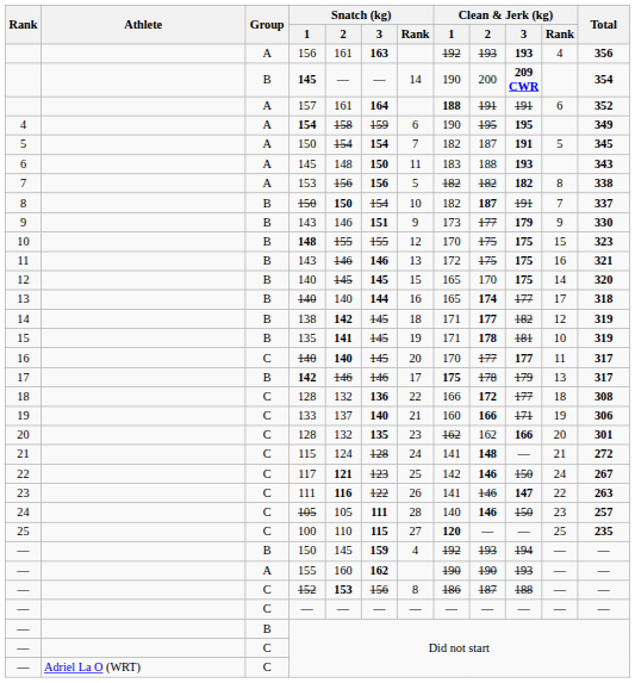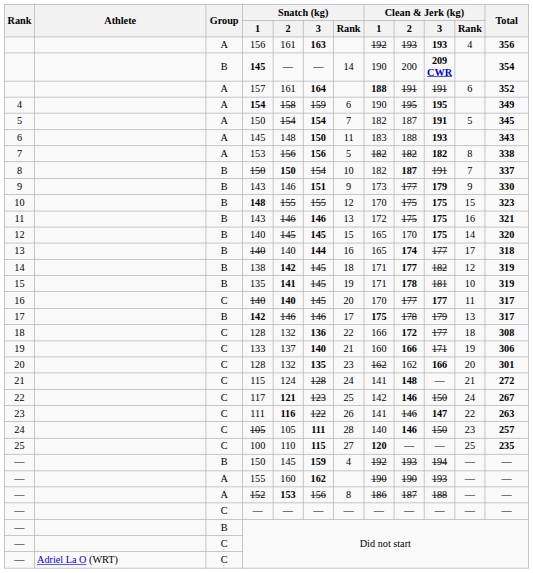 <table class = "wikitable" style="text-align:center;">
 <tr>
 <th rowspan=2 width=40>Rank</th>
 <th rowspan=2 width=260>Athlete</th>
 <th rowspan=2 width=50>Group</th>
 <th colspan=4>Snatch (kg)</th>
 <th colspan=4>Clean & Jerk (kg)</th>
 <th rowspan=2 width=60>Total</th>
 </tr>
 <tr>
 <th width=40>1</th>
 <th width=40>2</th>
 <th width=40>3</th>
 <th width=40>Rank</th>
 <th width=40>1</th>
 <th width=40>2</th>
 <th width=40>3</th>
 <th width=40>Rank</th>
 </tr>
 <tr>
 <td></td>
 <td align=left></td>
 <td>A</td>
 <td>156</td>
 <td>161</td>
 <td><strong>163</strong></td>
 <td></td>
 <td><s>192</s></td>
 <td><s>193</s></td>
 <td><strong>193</strong></td>
 <td>4</td>
 <td><strong>356</strong></td>
 </tr>
 <tr>
 <td></td>
 <td align=left></td>
 <td>B</td>
 <td><strong>145</strong></td>
 <td>—</td>
 <td>—</td>
 <td>14</td>
 <td>190</td>
 <td>200</td>
 <td><strong>209  <a href='#'>CWR</a></strong></td>
 <td></td>
 <td><strong>354</strong></td>
 </tr>
 <tr>
 <td></td>
 <td align=left></td>
 <td>A</td>
 <td>157</td>
 <td>161</td>
 <td><strong>164</strong></td>
 <td></td>
 <td><strong>188</strong></td>
 <td><s>191</s></td>
 <td><s>191</s></td>
 <td>6</td>
 <td><strong>352</strong></td>
 </tr>
 <tr>
 <td>4</td>
 <td align=left></td>
 <td>A</td>
 <td><strong>154</strong></td>
 <td><s>158</s></td>
 <td><s>159</s></td>
 <td>6</td>
 <td>190</td>
 <td><s>195</s></td>
 <td><strong>195</strong></td>
 <td></td>
 <td><strong>349</strong></td>
 </tr>
 <tr>
 <td>5</td>
 <td align=left></td>
 <td>A</td>
 <td>150</td>
 <td><s>154</s></td>
 <td><strong>154</strong></td>
 <td>7</td>
 <td>182</td>
 <td>187</td>
 <td><strong>191</strong></td>
 <td>5</td>
 <td><strong>345</strong></td>
 </tr>
 <tr>
 <td>6</td>
 <td align=left></td>
 <td>A</td>
 <td>145</td>
 <td>148</td>
 <td><strong>150</strong></td>
 <td>11</td>
 <td>183</td>
 <td>188</td>
 <td><strong>193</strong></td>
 <td></td>
 <td><strong>343</strong></td>
 </tr>
 <tr>
 <td>7</td>
 <td align=left></td>
 <td>A</td>
 <td>153</td>
 <td><s>156</s></td>
 <td><strong>156</strong></td>
 <td>5</td>
 <td><s>182</s></td>
 <td><s>182</s></td>
 <td><strong>182</strong></td>
 <td>8</td>
 <td><strong>338</strong></td>
 </tr>
 <tr>
 <td>8</td>
 <td align=left></td>
 <td>B</td>
 <td><s>150</s></td>
 <td><strong>150</strong></td>
 <td><s>154</s></td>
 <td>10</td>
 <td>182</td>
 <td><strong>187</strong></td>
 <td><s>191</s></td>
 <td>7</td>
 <td><strong>337</strong></td>
 </tr>
 <tr>
 <td>9</td>
 <td align=left></td>
 <td>B</td>
 <td>143</td>
 <td>146</td>
 <td><strong>151</strong></td>
 <td>9</td>
 <td>173</td>
 <td><s>177</s></td>
 <td><strong>179</strong></td>
 <td>9</td>
 <td><strong>330</strong></td>
 </tr>
 <tr>
 <td>10</td>
 <td align=left></td>
 <td>B</td>
 <td><strong>148</strong></td>
 <td><s>155</s></td>
 <td><s>155</s></td>
 <td>12</td>
 <td>170</td>
 <td><s>175</s></td>
 <td><strong>175</strong></td>
 <td>15</td>
 <td><strong>323</strong></td>
 </tr>
 <tr>
 <td>11</td>
 <td align=left></td>
 <td>B</td>
 <td>143</td>
 <td><s>146</s></td>
 <td><strong>146</strong></td>
 <td>13</td>
 <td>172</td>
 <td><s>175</s></td>
 <td><strong>175</strong></td>
 <td>16</td>
 <td><strong>321</strong></td>
 </tr>
 <tr>
 <td>12</td>
 <td align=left></td>
 <td>B</td>
 <td>140</td>
 <td><s>145</s></td>
 <td><strong>145</strong></td>
 <td>15</td>
 <td>165</td>
 <td>170</td>
 <td><strong>175</strong></td>
 <td>14</td>
 <td><strong>320</strong></td>
 </tr>
 <tr>
 <td>13</td>
 <td align=left></td>
 <td>B</td>
 <td><s>140</s></td>
 <td>140</td>
 <td><strong>144</strong></td>
 <td>16</td>
 <td>165</td>
 <td><strong>174</strong></td>
 <td><s>177</s></td>
 <td>17</td>
 <td><strong>318</strong></td>
 </tr>
 <tr>
 <td>14</td>
 <td align=left></td>
 <td>B</td>
 <td>138</td>
 <td><strong>142</strong></td>
 <td><s>145</s></td>
 <td>18</td>
 <td>171</td>
 <td><strong>177</strong></td>
 <td><s>182</s></td>
 <td>12</td>
 <td><strong>319</strong></td>
 </tr>
 <tr>
 <td>15</td>
 <td align=left></td>
 <td>B</td>
 <td>135</td>
 <td><strong>141</strong></td>
 <td><s>145</s></td>
 <td>19</td>
 <td>171</td>
 <td><strong>178</strong></td>
 <td><s>181</s></td>
 <td>10</td>
 <td><strong>319</strong></td>
 </tr>
 <tr>
 <td>16</td>
 <td align=left></td>
 <td>C</td>
 <td><s>140</s></td>
 <td><strong>140</strong></td>
 <td><s>145</s></td>
 <td>20</td>
 <td>170</td>
 <td><s>177</s></td>
 <td><strong>177</strong></td>
 <td>11</td>
 <td><strong>317</strong></td>
 </tr>
 <tr>
 <td>17</td>
 <td align=left></td>
 <td>B</td>
 <td><strong>142</strong></td>
 <td><s>146</s></td>
 <td><s>146</s></td>
 <td>17</td>
 <td><strong>175</strong></td>
 <td><s>178</s></td>
 <td><s>179</s></td>
 <td>13</td>
 <td><strong>317</strong></td>
 </tr>
 <tr>
 <td>18</td>
 <td align=left></td>
 <td>C</td>
 <td>128</td>
 <td>132</td>
 <td><strong>136</strong></td>
 <td>22</td>
 <td>166</td>
 <td><strong>172</strong></td>
 <td><s>177</s></td>
 <td>18</td>
 <td><strong>308</strong></td>
 </tr>
 <tr>
 <td>19</td>
 <td align=left></td>
 <td>C</td>
 <td>133</td>
 <td>137</td>
 <td><strong>140</strong></td>
 <td>21</td>
 <td>160</td>
 <td><strong>166</strong></td>
 <td><s>171</s></td>
 <td>19</td>
 <td><strong>306</strong></td>
 </tr>
 <tr>
 <td>20</td>
 <td align=left></td>
 <td>C</td>
 <td>128</td>
 <td>132</td>
 <td><strong>135</strong></td>
 <td>23</td>
 <td><s>162</s></td>
 <td>162</td>
 <td><strong>166</strong></td>
 <td>20</td>
 <td><strong>301</strong></td>
 </tr>
 <tr>
 <td>21</td>
 <td align=left></td>
 <td>C</td>
 <td>115</td>
 <td>124</td>
 <td><s>128</s></td>
 <td>24</td>
 <td>141</td>
 <td><strong>148</strong></td>
 <td>—</td>
 <td>21</td>
 <td><strong>272</strong></td>
 </tr>
 <tr>
 <td>22</td>
 <td align=left></td>
 <td>C</td>
 <td>117</td>
 <td><strong>121</strong></td>
 <td><s>123</s></td>
 <td>25</td>
 <td>142</td>
 <td><strong>146</strong></td>
 <td><s>150</s></td>
 <td>24</td>
 <td><strong>267</strong></td>
 </tr>
 <tr>
 <td>23</td>
 <td align=left></td>
 <td>C</td>
 <td>111</td>
 <td><strong>116</strong></td>
 <td><s>122</s></td>
 <td>26</td>
 <td>141</td>
 <td><s>146</s></td>
 <td><strong>147</strong></td>
 <td>22</td>
 <td><strong>263</strong></td>
 </tr>
 <tr>
 <td>24</td>
 <td align=left></td>
 <td>C</td>
 <td><s>105</s></td>
 <td>105</td>
 <td><strong>111</strong></td>
 <td>28</td>
 <td>140</td>
 <td><strong>146</strong></td>
 <td><s>150</s></td>
 <td>23</td>
 <td><strong>257</strong></td>
 </tr>
 <tr>
 <td>25</td>
 <td align=left></td>
 <td>C</td>
 <td>100</td>
 <td>110</td>
 <td><strong>115</strong></td>
 <td>27</td>
 <td><strong>120</strong></td>
 <td>—</td>
 <td>—</td>
 <td>25</td>
 <td><strong>235</strong></td>
 </tr>
 <tr>
 <td>—</td>
 <td align=left></td>
 <td>B</td>
 <td>150</td>
 <td>145</td>
 <td><strong>159</strong></td>
 <td>4</td>
 <td><s>192</s></td>
 <td><s>193</s></td>
 <td><s>194</s></td>
 <td>—</td>
 <td>—</td>
 </tr>
 <tr>
 <td>—</td>
 <td align=left></td>
 <td>A</td>
 <td>155</td>
 <td>160</td>
 <td><strong>162</strong></td>
 <td></td>
 <td><s>190</s></td>
 <td><s>190</s></td>
 <td><s>193</s></td>
 <td>—</td>
 <td>—</td>
 </tr>
 <tr>
 <td>—</td>
 <td align=left></td>
-<td>C</td>
+<td>A</td>
 <td><s>152</s></td>
 <td><strong>153</strong></td>
 <td><s>156</s></td>
 <td>8</td>
 <td><s>186</s></td>
 <td><s>187</s></td>
 <td><s>188</s></td>
 <td>—</td>
 <td>—</td>
 </tr>
 <tr>
 <td>—</td>
 <td align=left></td>
 <td>C</td>
 <td>—</td>
 <td>—</td>
 <td>—</td>
 <td>—</td>
 <td>—</td>
 <td>—</td>
 <td>—</td>
 <td>—</td>
 <td>—</td>
 </tr>
 <tr>
 <td>—</td>
 <td align=left></td>
 <td>B</td>
 <td colspan=9 rowspan=3>Did not start</td>
 </tr>
 <tr>
 <td>—</td>
 <td align=left></td>
 <td>C</td>
 </tr>
 <tr>
 <td>—</td>
 <td align=left> <a href='#'>Adriel La O</a> (WRT)</td>
 <td>C</td>
 </tr>
 </table>
